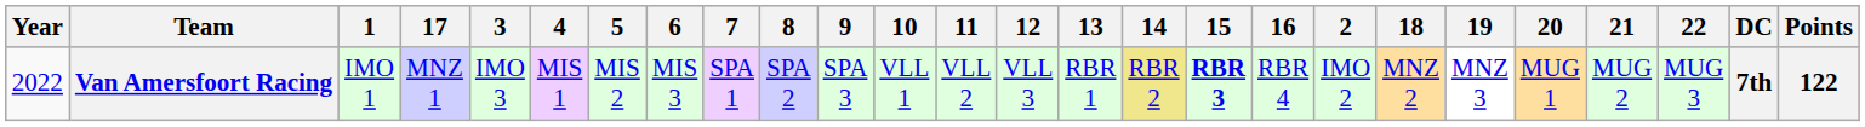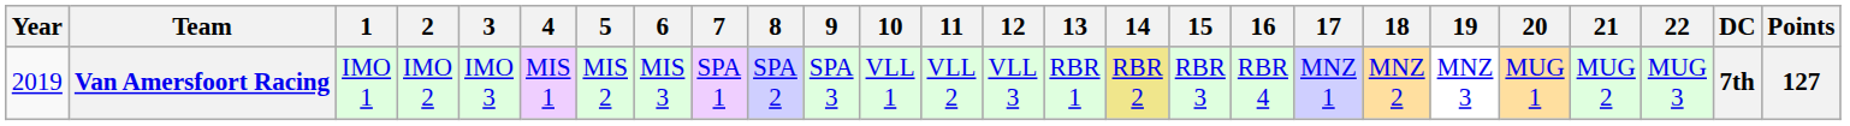 <table class="wikitable" style="text-align:center; font-size:85%;">
 <tr>
 <th>Year</th>
 <th>Team</th>
 <th>1</th>
-<th>17</th>
+<th>2</th>
 <th>3</th>
 <th>4</th>
 <th>5</th>
 <th>6</th>
 <th>7</th>
 <th>8</th>
 <th>9</th>
 <th>10</th>
 <th>11</th>
 <th>12</th>
 <th>13</th>
 <th>14</th>
 <th>15</th>
 <th>16</th>
-<th>2</th>
+<th>17</th>
 <th>18</th>
 <th>19</th>
 <th>20</th>
 <th>21</th>
 <th>22</th>
 <th>DC</th>
 <th>Points</th>
 </tr>
 <tr>
-<td><a href='#'>2022</a></td>
+<td><a href='#'>2019</a></td>
 <th nowrap><a href='#'>Van Amersfoort Racing</a></th>
 <td style="background:#DFFFDF;"><a href='#'>IMO<br>1</a><br></td>
-<td style="background:#CFCFFF;"><a href='#'>MNZ<br>1</a><br></td>
+<td style="background:#DFFFDF;"><a href='#'>IMO<br>2</a><br></td>
 <td style="background:#DFFFDF;"><a href='#'>IMO<br>3</a><br></td>
 <td style="background:#EFCFFF;"><a href='#'>MIS<br>1</a><br></td>
 <td style="background:#DFFFDF;"><a href='#'>MIS<br>2</a><br></td>
 <td style="background:#DFFFDF;"><a href='#'>MIS<br>3</a><br></td>
 <td style="background:#EFCFFF;"><a href='#'>SPA<br>1</a><br></td>
 <td style="background:#CFCFFF;"><a href='#'>SPA<br>2</a><br></td>
 <td style="background:#DFFFDF;"><a href='#'>SPA<br>3</a><br></td>
 <td style="background:#DFFFDF;"><a href='#'>VLL<br>1</a><br></td>
 <td style="background:#DFFFDF;"><a href='#'>VLL<br>2</a><br></td>
 <td style="background:#DFFFDF;"><a href='#'>VLL<br>3</a><br></td>
 <td style="background:#DFFFDF;"><a href='#'>RBR<br>1</a><br></td>
 <td style="background: khaki;"><a href='#'>RBR<br>2</a></td>
-<td style="background:#DFFFDF;"><strong><a href='#'>RBR<br>3</a><br></strong></td>
+<td style="background:#DFFFDF;"><a href='#'>RBR<br>3</a><br></td>
 <td style="background:#DFFFDF;"><a href='#'>RBR<br>4</a><br></td>
-<td style="background:#DFFFDF;"><a href='#'>IMO<br>2</a><br></td>
+<td style="background:#CFCFFF;"><a href='#'>MNZ<br>1</a><br></td>
 <td style="background:#FFDF9F;"><a href='#'>MNZ<br>2</a><br></td>
 <td style="background:#FFFFFF;"><a href='#'>MNZ<br>3</a><br></td>
 <td style="background:#FFDF9F;"><a href='#'>MUG<br>1</a><br></td>
 <td style="background:#DFFFDF;"><a href='#'>MUG<br>2</a><br></td>
 <td style="background:#DFFFDF;"><a href='#'>MUG<br>3</a><br></td>
 <th>7th</th>
-<th>122</th>
+<th>127</th>
 </tr>
 </table>
